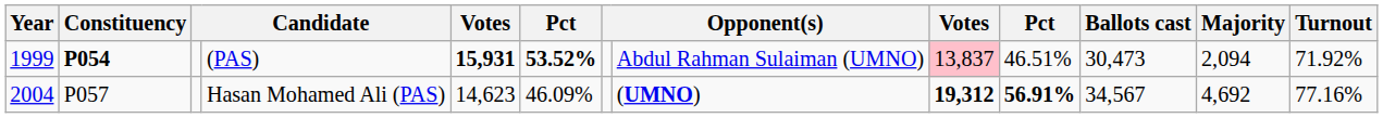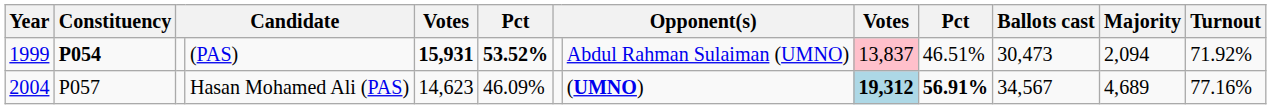 <table class="wikitable" style="margin:0.5em ; font-size:95%">
 <tr>
 <th>Year</th>
 <th>Constituency</th>
 <th colspan=2>Candidate</th>
 <th>Votes</th>
 <th>Pct</th>
 <th colspan=2>Opponent(s)</th>
 <th>Votes</th>
 <th>Pct</th>
 <th>Ballots cast</th>
 <th>Majority</th>
 <th>Turnout</th>
 </tr>
 <tr>
 <td><a href='#'>1999</a></td>
 <td><strong>P054 </strong></td>
 <td></td>
 <td> (<a href='#'>PAS</a>)</td>
 <td align="right"><strong>15,931</strong></td>
 <td><strong>53.52%</strong></td>
 <td></td>
 <td><a href='#'>Abdul Rahman Sulaiman</a> (<a href='#'>UMNO</a>)</td>
 <td align="right" style="background: pink;">13,837</td>
 <td>46.51%</td>
 <td>30,473</td>
 <td>2,094</td>
 <td>71.92%</td>
 </tr>
 <tr>
 <td><a href='#'>2004</a></td>
 <td>P057 </td>
 <td></td>
 <td>Hasan Mohamed Ali (<a href='#'>PAS</a>)</td>
 <td align="right">14,623</td>
 <td>46.09%</td>
 <td></td>
 <td> (<a href='#'><strong>UMNO</strong></a>)</td>
-<td align="right"><strong>19,312</strong></td>
+<td align="right" style="background: lightblue;"><strong>19,312</strong></td>
 <td><strong>56.91%</strong></td>
 <td>34,567</td>
-<td>4,692</td>
+<td>4,689</td>
 <td>77.16%</td>
 </tr>
 </table>
